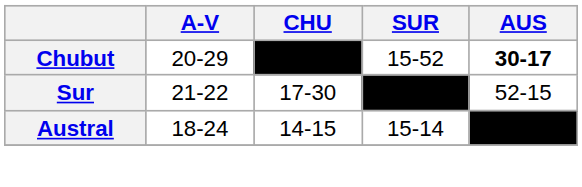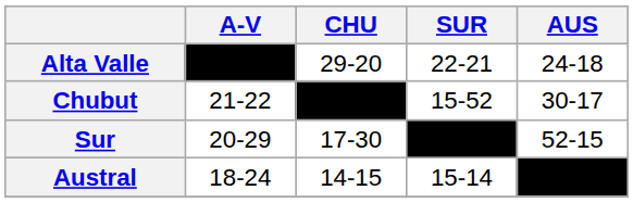 <table align="left" width="350" cellspacing="0" cellpadding="3" style="background-color: #f9f9f9; font-size: 85%; text-align: center" class="wikitable">
 <tr style="background:#00000;">
 <th align="left"> </th>
 <th><a href='#'>A-V</a></th>
 <th><a href='#'>CHU</a></th>
 <th><a href='#'>SUR</a></th>
 <th><a href='#'>AUS</a></th>
 </tr>
 <tr ! style="background:#FFFFFF;">
+<th><a href='#'>Alta Valle</a></th>
+<td style="background:#000000">––––</td>
+<td>29-20</td>
+<td>22-21</td>
+<td>24-18</td>
+</tr>
+<tr ! style="background:#FFFFFF;">
 <th><a href='#'>Chubut</a></th>
-<td>20-29</td>
+<td>21-22</td>
 <td style="background:#000000">––––</td>
 <td>15-52</td>
-<td><strong>30-17</strong></td>
+<td>30-17</td>
 </tr>
 <tr ! style="background:#FFFFFF;">
 <th><a href='#'>Sur</a></th>
-<td>21-22</td>
+<td>20-29</td>
 <td>17-30</td>
 <td style="background:#000000">––––</td>
 <td>52-15</td>
 </tr>
 <tr ! style="background:#FFFFFF;">
 <th><a href='#'>Austral</a></th>
 <td>18-24</td>
 <td>14-15</td>
 <td>15-14</td>
 <td style="background:#000000">––––</td>
 </tr>
 <tr>
 </tr>
 </table>
